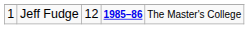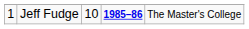 <table class="wikitable">
 <tr>
 </tr>
 <tr>
 <td>1</td>
 <td>Jeff Fudge</td>
-<td>12</td>
+<td>10</td>
 <td style="font-size:80%;"><strong><a href='#'>1985–86</a></strong></td>
 <td style="font-size:80%;">The Master's College</td>
 </tr>
 </table>
